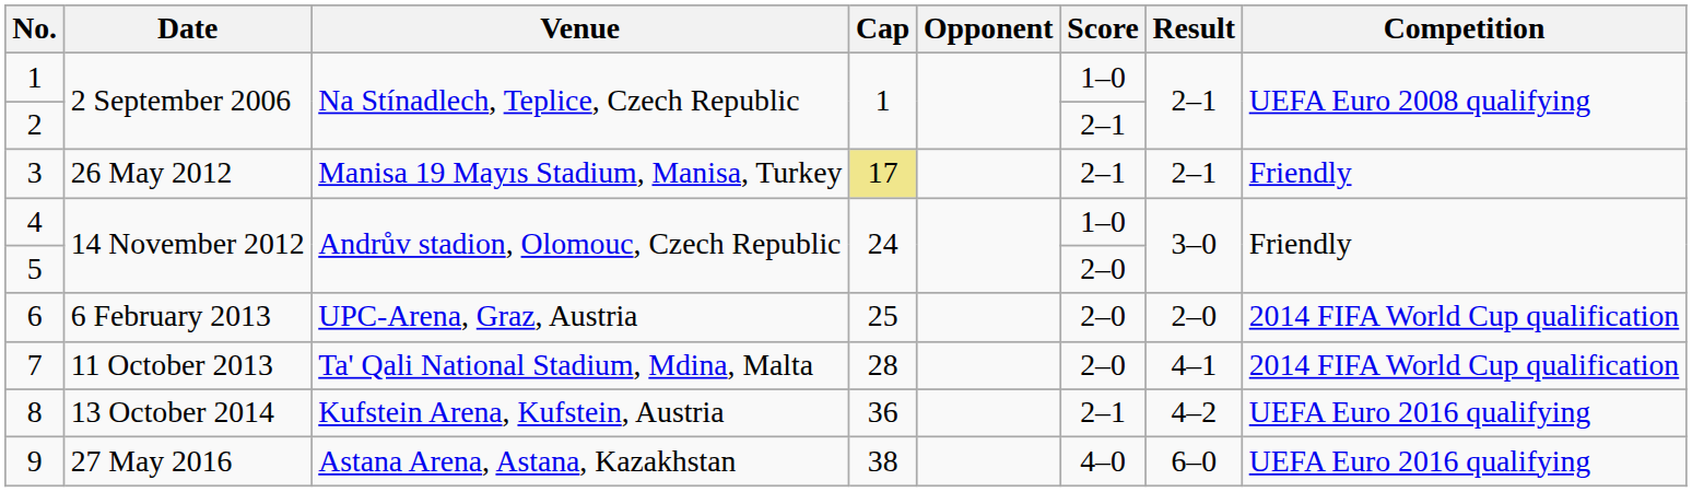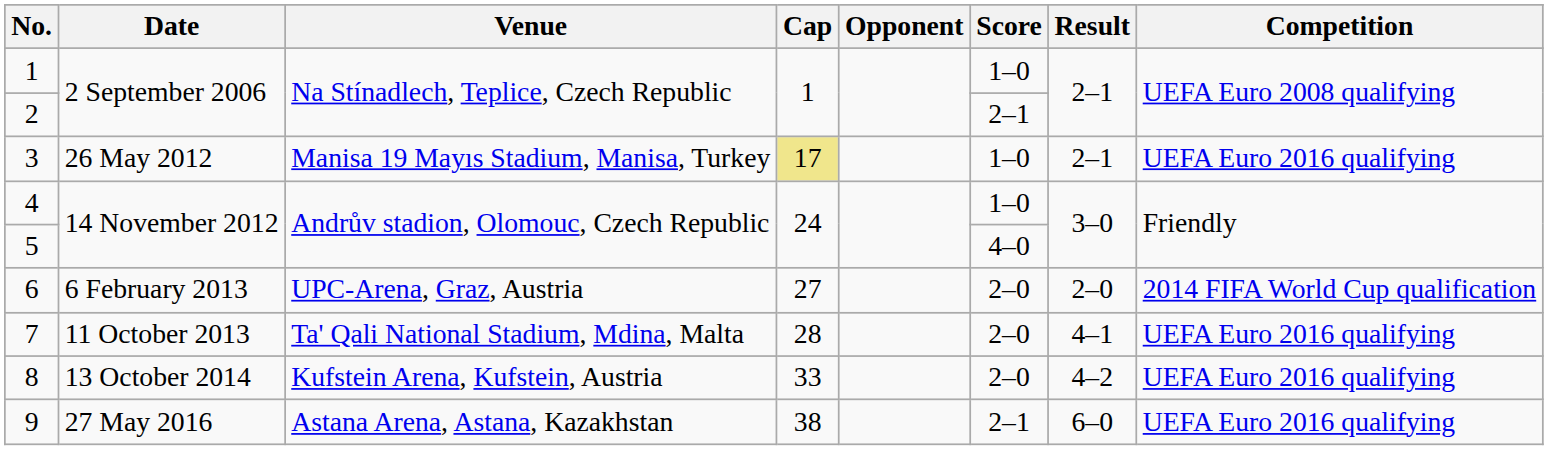 <table class="wikitable sortable">
 <tr>
 <th scope="col">No.</th>
 <th scope="col" data-sort-type="date">Date</th>
 <th scope="col">Venue</th>
 <th scope="col">Cap</th>
 <th scope="col">Opponent</th>
 <th scope="col">Score</th>
 <th scope="col">Result</th>
 <th scope="col">Competition</th>
 </tr>
 <tr>
 <td align="center">1</td>
 <td rowspan="2">2 September 2006</td>
 <td rowspan="2"><a href='#'>Na Stínadlech</a>, <a href='#'>Teplice</a>, Czech Republic</td>
 <td rowspan="2" align="center">1</td>
 <td rowspan="2"></td>
 <td align="center">1–0</td>
 <td rowspan="2" align="center">2–1</td>
 <td rowspan="2"><a href='#'>UEFA Euro 2008 qualifying</a></td>
 </tr>
 <tr>
 <td align="center">2</td>
 <td align="center">2–1</td>
 </tr>
 <tr>
 <td align="center">3</td>
 <td>26 May 2012</td>
 <td><a href='#'>Manisa 19 Mayıs Stadium</a>, <a href='#'>Manisa</a>, Turkey</td>
 <td align="center" style="background: khaki;">17</td>
 <td></td>
+<td align="center">1–0</td>
 <td align="center">2–1</td>
-<td align="center">2–1</td>
-<td><a href='#'>Friendly</a></td>
+<td><a href='#'>UEFA Euro 2016 qualifying</a></td>
 </tr>
 <tr>
 <td align="center">4</td>
 <td rowspan="2">14 November 2012</td>
 <td rowspan="2"><a href='#'>Andrův stadion</a>, <a href='#'>Olomouc</a>, Czech Republic</td>
 <td rowspan="2" align="center">24</td>
 <td rowspan="2"></td>
 <td align="center">1–0</td>
 <td rowspan="2" align="center">3–0</td>
 <td rowspan="2">Friendly</td>
 </tr>
 <tr>
 <td align="center">5</td>
-<td align="center">2–0</td>
+<td align="center">4–0</td>
 </tr>
 <tr>
 <td align="center">6</td>
 <td>6 February 2013</td>
 <td><a href='#'>UPC-Arena</a>, <a href='#'>Graz</a>, Austria</td>
-<td align="center">25</td>
+<td align="center">27</td>
 <td></td>
 <td align="center">2–0</td>
 <td align="center">2–0</td>
 <td><a href='#'>2014 FIFA World Cup qualification</a></td>
 </tr>
 <tr>
 <td align="center">7</td>
 <td>11 October 2013</td>
 <td><a href='#'>Ta' Qali National Stadium</a>, <a href='#'>Mdina</a>, Malta</td>
 <td align="center">28</td>
 <td></td>
 <td align="center">2–0</td>
 <td align="center">4–1</td>
-<td><a href='#'>2014 FIFA World Cup qualification</a></td>
+<td><a href='#'>UEFA Euro 2016 qualifying</a></td>
 </tr>
 <tr>
 <td align="center">8</td>
 <td>13 October 2014</td>
 <td><a href='#'>Kufstein Arena</a>, <a href='#'>Kufstein</a>, Austria</td>
-<td align="center">36</td>
+<td align="center">33</td>
 <td></td>
-<td align="center">2–1</td>
+<td align="center">2–0</td>
 <td align="center">4–2</td>
 <td><a href='#'>UEFA Euro 2016 qualifying</a></td>
 </tr>
 <tr>
 <td align="center">9</td>
 <td>27 May 2016</td>
 <td><a href='#'>Astana Arena</a>, <a href='#'>Astana</a>, Kazakhstan</td>
 <td align="center">38</td>
 <td></td>
-<td align="center">4–0</td>
+<td align="center">2–1</td>
 <td align="center">6–0</td>
 <td><a href='#'>UEFA Euro 2016 qualifying</a></td>
 </tr>
 </table>
